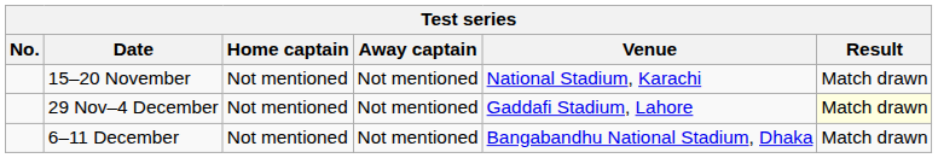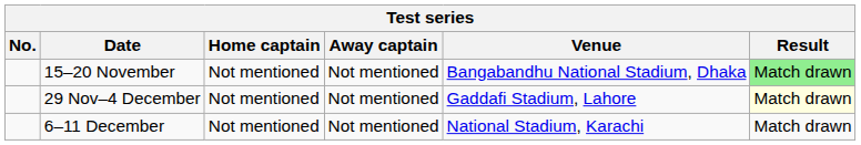 <table class="wikitable">
 <tr>
 <th colspan="9">Test series</th>
 </tr>
 <tr>
 <th>No.</th>
 <th>Date</th>
 <th>Home captain</th>
 <th>Away captain</th>
 <th>Venue</th>
 <th>Result</th>
 </tr>
 <tr>
 <td></td>
 <td>15–20 November</td>
 <td>Not mentioned</td>
 <td>Not mentioned</td>
-<td><a href='#'>National Stadium</a>, <a href='#'>Karachi</a></td>
-<td>Match drawn</td>
+<td><a href='#'>Bangabandhu National Stadium</a>, <a href='#'>Dhaka</a></td>
+<td style="background: lightgreen;">Match drawn</td>
 </tr>
 <tr>
 <td></td>
 <td>29 Nov–4 December</td>
 <td>Not mentioned</td>
 <td>Not mentioned</td>
 <td><a href='#'>Gaddafi Stadium</a>, <a href='#'>Lahore</a></td>
 <td style="background: lightyellow;">Match drawn</td>
 </tr>
 <tr>
 <td></td>
 <td>6–11 December</td>
 <td>Not mentioned</td>
 <td>Not mentioned</td>
-<td><a href='#'>Bangabandhu National Stadium</a>, <a href='#'>Dhaka</a></td>
+<td><a href='#'>National Stadium</a>, <a href='#'>Karachi</a></td>
 <td>Match drawn</td>
 </tr>
 </table>
